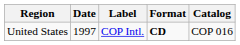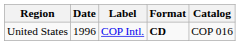 <table class="wikitable">
 <tr>
 <th>Region</th>
 <th>Date</th>
 <th>Label</th>
 <th>Format</th>
 <th>Catalog</th>
 </tr>
 <tr>
 <td>United States</td>
-<td>1997</td>
+<td>1996</td>
 <td><a href='#'>COP Intl.</a></td>
 <td><strong>CD</strong></td>
 <td>COP 016</td>
 </tr>
 </table>
